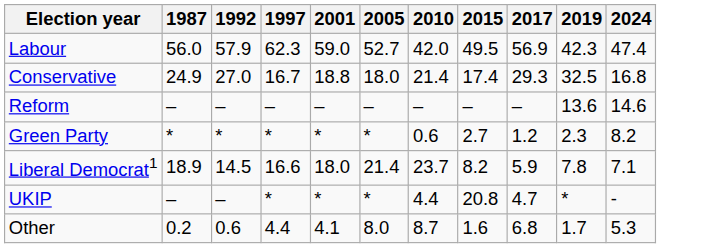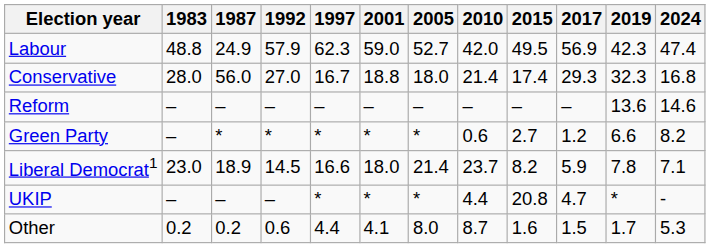 <table class="wikitable">
 <tr>
 <th>Election year</th>
+<th>1983</th>
 <th>1987</th>
 <th>1992</th>
 <th>1997</th>
 <th>2001</th>
 <th>2005</th>
 <th>2010</th>
 <th>2015</th>
 <th>2017</th>
 <th>2019</th>
 <th>2024</th>
 </tr>
 <tr>
 <td><a href='#'>Labour</a></td>
-<td>56.0</td>
+<td>48.8</td>
+<td>24.9</td>
 <td>57.9</td>
 <td>62.3</td>
 <td>59.0</td>
 <td>52.7</td>
 <td>42.0</td>
 <td>49.5</td>
 <td>56.9</td>
 <td>42.3</td>
 <td>47.4</td>
 </tr>
 <tr>
 <td><a href='#'>Conservative</a></td>
-<td>24.9</td>
+<td>28.0</td>
+<td>56.0</td>
 <td>27.0</td>
 <td>16.7</td>
 <td>18.8</td>
 <td>18.0</td>
 <td>21.4</td>
 <td>17.4</td>
 <td>29.3</td>
-<td>32.5</td>
+<td>32.3</td>
 <td>16.8</td>
 </tr>
 <tr>
 <td><a href='#'>Reform</a></td>
+<td>–</td>
 <td>–</td>
 <td>–</td>
 <td>–</td>
 <td>–</td>
 <td>–</td>
 <td>–</td>
 <td>–</td>
 <td>–</td>
 <td>13.6</td>
 <td>14.6</td>
 </tr>
 <tr>
 <td><a href='#'>Green Party</a></td>
+<td>–</td>
 <td>*</td>
 <td>*</td>
 <td>*</td>
 <td>*</td>
 <td>*</td>
 <td>0.6</td>
 <td>2.7</td>
 <td>1.2</td>
-<td>2.3</td>
+<td>6.6</td>
 <td>8.2</td>
 </tr>
 <tr>
 <td><a href='#'>Liberal Democrat</a><sup>1</sup></td>
+<td>23.0</td>
 <td>18.9</td>
 <td>14.5</td>
 <td>16.6</td>
 <td>18.0</td>
 <td>21.4</td>
 <td>23.7</td>
 <td>8.2</td>
 <td>5.9</td>
 <td>7.8</td>
 <td>7.1</td>
 </tr>
 <tr>
 <td><a href='#'>UKIP</a></td>
 <td>–</td>
 <td>–</td>
+<td>–</td>
 <td>*</td>
 <td>*</td>
 <td>*</td>
 <td>4.4</td>
 <td>20.8</td>
 <td>4.7</td>
 <td>*</td>
 <td>-</td>
 </tr>
 <tr>
 <td>Other</td>
 <td>0.2</td>
+<td>0.2</td>
 <td>0.6</td>
 <td>4.4</td>
 <td>4.1</td>
 <td>8.0</td>
 <td>8.7</td>
 <td>1.6</td>
-<td>6.8</td>
+<td>1.5</td>
 <td>1.7</td>
 <td>5.3</td>
 </tr>
 </table>
